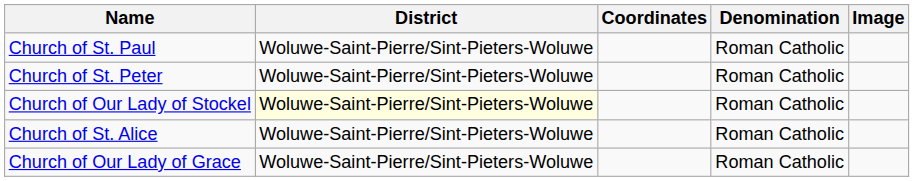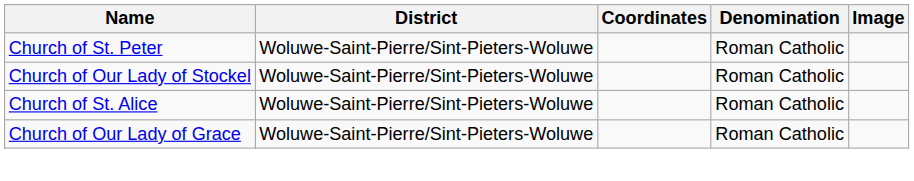 <table class="wikitable sortable">
 <tr>
 <th>Name</th>
 <th>District</th>
 <th>Coordinates</th>
 <th>Denomination</th>
 <th>Image</th>
-</tr>
-<tr>
-<td><a href='#'>Church of St. Paul</a></td>
-<td>Woluwe-Saint-Pierre/Sint-Pieters-Woluwe</td>
-<td></td>
-<td>Roman Catholic</td>
-<td></td>
 </tr>
 <tr>
 <td><a href='#'>Church of St. Peter</a></td>
 <td>Woluwe-Saint-Pierre/Sint-Pieters-Woluwe</td>
 <td></td>
 <td>Roman Catholic</td>
 <td></td>
 </tr>
 <tr>
 <td><a href='#'>Church of Our Lady of Stockel</a></td>
-<td style="background: lightyellow;">Woluwe-Saint-Pierre/Sint-Pieters-Woluwe</td>
+<td>Woluwe-Saint-Pierre/Sint-Pieters-Woluwe</td>
 <td></td>
 <td>Roman Catholic</td>
 <td></td>
 </tr>
 <tr>
 <td><a href='#'>Church of St. Alice</a></td>
 <td>Woluwe-Saint-Pierre/Sint-Pieters-Woluwe</td>
 <td></td>
 <td>Roman Catholic</td>
 <td></td>
 </tr>
 <tr>
 <td><a href='#'>Church of Our Lady of Grace</a></td>
 <td>Woluwe-Saint-Pierre/Sint-Pieters-Woluwe</td>
 <td></td>
 <td>Roman Catholic</td>
 <td></td>
 </tr>
 </table>
